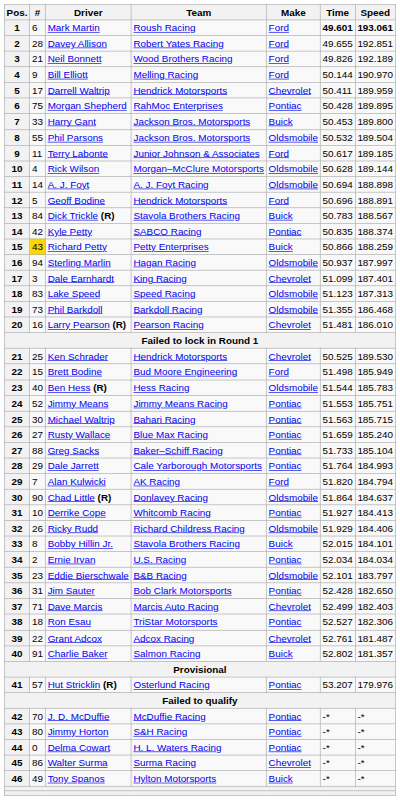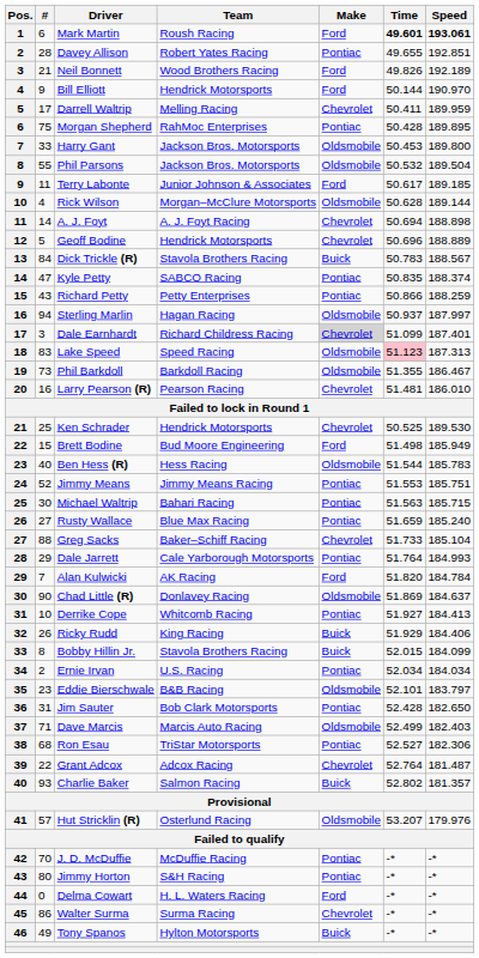 <table class="wikitable" style="font-size:95%">
 <tr>
 <th>Pos.</th>
 <th>#</th>
 <th>Driver</th>
 <th>Team</th>
 <th>Make</th>
 <th>Time</th>
 <th>Speed</th>
 </tr>
 <tr>
 <th>1</th>
 <td>6</td>
 <td><a href='#'>Mark Martin</a></td>
 <td><a href='#'>Roush Racing</a></td>
 <td><a href='#'>Ford</a></td>
 <td><strong>49.601</strong></td>
 <td><strong>193.061</strong></td>
 </tr>
 <tr>
 <th>2</th>
 <td>28</td>
 <td><a href='#'>Davey Allison</a></td>
 <td><a href='#'>Robert Yates Racing</a></td>
-<td><a href='#'>Ford</a></td>
+<td><a href='#'>Pontiac</a></td>
 <td>49.655</td>
 <td>192.851</td>
 </tr>
 <tr>
 <th>3</th>
 <td>21</td>
 <td><a href='#'>Neil Bonnett</a></td>
 <td><a href='#'>Wood Brothers Racing</a></td>
 <td><a href='#'>Ford</a></td>
 <td>49.826</td>
 <td>192.189</td>
 </tr>
 <tr>
 <th>4</th>
 <td>9</td>
 <td><a href='#'>Bill Elliott</a></td>
-<td><a href='#'>Melling Racing</a></td>
+<td><a href='#'>Hendrick Motorsports</a></td>
 <td><a href='#'>Ford</a></td>
 <td>50.144</td>
 <td>190.970</td>
 </tr>
 <tr>
 <th>5</th>
 <td>17</td>
 <td><a href='#'>Darrell Waltrip</a></td>
-<td><a href='#'>Hendrick Motorsports</a></td>
+<td><a href='#'>Melling Racing</a></td>
 <td><a href='#'>Chevrolet</a></td>
 <td>50.411</td>
 <td>189.959</td>
 </tr>
 <tr>
 <th>6</th>
 <td>75</td>
 <td><a href='#'>Morgan Shepherd</a></td>
 <td><a href='#'>RahMoc Enterprises</a></td>
 <td><a href='#'>Pontiac</a></td>
 <td>50.428</td>
 <td>189.895</td>
 </tr>
 <tr>
 <th>7</th>
 <td>33</td>
 <td><a href='#'>Harry Gant</a></td>
 <td><a href='#'>Jackson Bros. Motorsports</a></td>
-<td><a href='#'>Buick</a></td>
+<td><a href='#'>Oldsmobile</a></td>
 <td>50.453</td>
 <td>189.800</td>
 </tr>
 <tr>
 <th>8</th>
 <td>55</td>
 <td><a href='#'>Phil Parsons</a></td>
 <td><a href='#'>Jackson Bros. Motorsports</a></td>
 <td><a href='#'>Oldsmobile</a></td>
 <td>50.532</td>
 <td>189.504</td>
 </tr>
 <tr>
 <th>9</th>
 <td>11</td>
 <td><a href='#'>Terry Labonte</a></td>
 <td><a href='#'>Junior Johnson & Associates</a></td>
 <td><a href='#'>Ford</a></td>
 <td>50.617</td>
 <td>189.185</td>
 </tr>
 <tr>
 <th>10</th>
 <td>4</td>
 <td><a href='#'>Rick Wilson</a></td>
 <td><a href='#'>Morgan–McClure Motorsports</a></td>
 <td><a href='#'>Oldsmobile</a></td>
 <td>50.628</td>
 <td>189.144</td>
 </tr>
 <tr>
 <th>11</th>
 <td>14</td>
 <td><a href='#'>A. J. Foyt</a></td>
 <td><a href='#'>A. J. Foyt Racing</a></td>
-<td><a href='#'>Oldsmobile</a></td>
+<td><a href='#'>Chevrolet</a></td>
 <td>50.694</td>
 <td>188.898</td>
 </tr>
 <tr>
 <th>12</th>
 <td>5</td>
 <td><a href='#'>Geoff Bodine</a></td>
 <td><a href='#'>Hendrick Motorsports</a></td>
-<td><a href='#'>Ford</a></td>
+<td><a href='#'>Chevrolet</a></td>
 <td>50.696</td>
-<td>188.891</td>
+<td>188.889</td>
 </tr>
 <tr>
 <th>13</th>
 <td>84</td>
 <td><a href='#'>Dick Trickle</a> <strong>(R)</strong></td>
 <td><a href='#'>Stavola Brothers Racing</a></td>
 <td><a href='#'>Buick</a></td>
 <td>50.783</td>
 <td>188.567</td>
 </tr>
 <tr>
 <th>14</th>
-<td>42</td>
+<td>47</td>
 <td><a href='#'>Kyle Petty</a></td>
 <td><a href='#'>SABCO Racing</a></td>
 <td><a href='#'>Pontiac</a></td>
 <td>50.835</td>
 <td>188.374</td>
 </tr>
 <tr>
 <th>15</th>
-<td style="background: gold;">43</td>
+<td>43</td>
 <td><a href='#'>Richard Petty</a></td>
 <td><a href='#'>Petty Enterprises</a></td>
-<td><a href='#'>Buick</a></td>
+<td><a href='#'>Pontiac</a></td>
 <td>50.866</td>
 <td>188.259</td>
 </tr>
 <tr>
 <th>16</th>
 <td>94</td>
 <td><a href='#'>Sterling Marlin</a></td>
 <td><a href='#'>Hagan Racing</a></td>
 <td><a href='#'>Oldsmobile</a></td>
 <td>50.937</td>
 <td>187.997</td>
 </tr>
 <tr>
 <th>17</th>
 <td>3</td>
 <td><a href='#'>Dale Earnhardt</a></td>
-<td><a href='#'>King Racing</a></td>
-<td><a href='#'>Chevrolet</a></td>
+<td><a href='#'>Richard Childress Racing</a></td>
+<td style="background: lightgrey;"><a href='#'>Chevrolet</a></td>
 <td>51.099</td>
 <td>187.401</td>
 </tr>
 <tr>
 <th>18</th>
 <td>83</td>
 <td><a href='#'>Lake Speed</a></td>
 <td><a href='#'>Speed Racing</a></td>
 <td><a href='#'>Oldsmobile</a></td>
-<td>51.123</td>
+<td style="background: pink;">51.123</td>
 <td>187.313</td>
 </tr>
 <tr>
 <th>19</th>
 <td>73</td>
 <td><a href='#'>Phil Barkdoll</a></td>
 <td><a href='#'>Barkdoll Racing</a></td>
 <td><a href='#'>Oldsmobile</a></td>
 <td>51.355</td>
-<td>186.468</td>
+<td>186.467</td>
 </tr>
 <tr>
 <th>20</th>
 <td>16</td>
 <td><a href='#'>Larry Pearson</a> <strong>(R)</strong></td>
 <td><a href='#'>Pearson Racing</a></td>
 <td><a href='#'>Chevrolet</a></td>
 <td>51.481</td>
 <td>186.010</td>
 </tr>
 <tr>
 <th colspan="7">Failed to lock in Round 1</th>
 </tr>
 <tr>
 <th>21</th>
 <td>25</td>
 <td><a href='#'>Ken Schrader</a></td>
 <td><a href='#'>Hendrick Motorsports</a></td>
 <td><a href='#'>Chevrolet</a></td>
 <td>50.525</td>
 <td>189.530</td>
 </tr>
 <tr>
 <th>22</th>
 <td>15</td>
 <td><a href='#'>Brett Bodine</a></td>
 <td><a href='#'>Bud Moore Engineering</a></td>
 <td><a href='#'>Ford</a></td>
 <td>51.498</td>
 <td>185.949</td>
 </tr>
 <tr>
 <th>23</th>
 <td>40</td>
 <td><a href='#'>Ben Hess</a> <strong>(R)</strong></td>
 <td><a href='#'>Hess Racing</a></td>
 <td><a href='#'>Oldsmobile</a></td>
 <td>51.544</td>
 <td>185.783</td>
 </tr>
 <tr>
 <th>24</th>
 <td>52</td>
 <td><a href='#'>Jimmy Means</a></td>
 <td><a href='#'>Jimmy Means Racing</a></td>
 <td><a href='#'>Pontiac</a></td>
 <td>51.553</td>
 <td>185.751</td>
 </tr>
 <tr>
 <th>25</th>
 <td>30</td>
 <td><a href='#'>Michael Waltrip</a></td>
 <td><a href='#'>Bahari Racing</a></td>
 <td><a href='#'>Pontiac</a></td>
 <td>51.563</td>
 <td>185.715</td>
 </tr>
 <tr>
 <th>26</th>
 <td>27</td>
 <td><a href='#'>Rusty Wallace</a></td>
 <td><a href='#'>Blue Max Racing</a></td>
 <td><a href='#'>Pontiac</a></td>
 <td>51.659</td>
 <td>185.240</td>
 </tr>
 <tr>
 <th>27</th>
 <td>88</td>
 <td><a href='#'>Greg Sacks</a></td>
 <td><a href='#'>Baker–Schiff Racing</a></td>
-<td><a href='#'>Pontiac</a></td>
+<td><a href='#'>Chevrolet</a></td>
 <td>51.733</td>
 <td>185.104</td>
 </tr>
 <tr>
 <th>28</th>
 <td>29</td>
 <td><a href='#'>Dale Jarrett</a></td>
 <td><a href='#'>Cale Yarborough Motorsports</a></td>
 <td><a href='#'>Pontiac</a></td>
 <td>51.764</td>
 <td>184.993</td>
 </tr>
 <tr>
 <th>29</th>
 <td>7</td>
 <td><a href='#'>Alan Kulwicki</a></td>
 <td><a href='#'>AK Racing</a></td>
 <td><a href='#'>Ford</a></td>
 <td>51.820</td>
-<td>184.794</td>
+<td>184.784</td>
 </tr>
 <tr>
 <th>30</th>
 <td>90</td>
 <td><a href='#'>Chad Little</a> <strong>(R)</strong></td>
 <td><a href='#'>Donlavey Racing</a></td>
 <td><a href='#'>Oldsmobile</a></td>
-<td>51.864</td>
+<td>51.869</td>
 <td>184.637</td>
 </tr>
 <tr>
 <th>31</th>
 <td>10</td>
 <td><a href='#'>Derrike Cope</a></td>
 <td><a href='#'>Whitcomb Racing</a></td>
 <td><a href='#'>Pontiac</a></td>
 <td>51.927</td>
 <td>184.413</td>
 </tr>
 <tr>
 <th>32</th>
 <td>26</td>
 <td><a href='#'>Ricky Rudd</a></td>
-<td><a href='#'>Richard Childress Racing</a></td>
-<td><a href='#'>Oldsmobile</a></td>
+<td><a href='#'>King Racing</a></td>
+<td><a href='#'>Buick</a></td>
 <td>51.929</td>
 <td>184.406</td>
 </tr>
 <tr>
 <th>33</th>
 <td>8</td>
 <td><a href='#'>Bobby Hillin Jr.</a></td>
 <td><a href='#'>Stavola Brothers Racing</a></td>
 <td><a href='#'>Buick</a></td>
 <td>52.015</td>
-<td>184.101</td>
+<td>184.099</td>
 </tr>
 <tr>
 <th>34</th>
 <td>2</td>
 <td><a href='#'>Ernie Irvan</a></td>
 <td><a href='#'>U.S. Racing</a></td>
 <td><a href='#'>Pontiac</a></td>
 <td>52.034</td>
 <td>184.034</td>
 </tr>
 <tr>
 <th>35</th>
 <td>23</td>
 <td><a href='#'>Eddie Bierschwale</a></td>
 <td><a href='#'>B&B Racing</a></td>
 <td><a href='#'>Oldsmobile</a></td>
 <td>52.101</td>
 <td>183.797</td>
 </tr>
 <tr>
 <th>36</th>
 <td>31</td>
 <td><a href='#'>Jim Sauter</a></td>
 <td><a href='#'>Bob Clark Motorsports</a></td>
 <td><a href='#'>Pontiac</a></td>
 <td>52.428</td>
 <td>182.650</td>
 </tr>
 <tr>
 <th>37</th>
 <td>71</td>
 <td><a href='#'>Dave Marcis</a></td>
 <td><a href='#'>Marcis Auto Racing</a></td>
-<td><a href='#'>Chevrolet</a></td>
+<td><a href='#'>Oldsmobile</a></td>
 <td>52.499</td>
 <td>182.403</td>
 </tr>
 <tr>
 <th>38</th>
-<td>18</td>
+<td>68</td>
 <td><a href='#'>Ron Esau</a></td>
 <td><a href='#'>TriStar Motorsports</a></td>
 <td><a href='#'>Pontiac</a></td>
 <td>52.527</td>
 <td>182.306</td>
 </tr>
 <tr>
 <th>39</th>
 <td>22</td>
 <td><a href='#'>Grant Adcox</a></td>
 <td><a href='#'>Adcox Racing</a></td>
 <td><a href='#'>Chevrolet</a></td>
-<td>52.761</td>
+<td>52.764</td>
 <td>181.487</td>
 </tr>
 <tr>
 <th>40</th>
-<td>91</td>
+<td>93</td>
 <td><a href='#'>Charlie Baker</a></td>
 <td><a href='#'>Salmon Racing</a></td>
 <td><a href='#'>Buick</a></td>
 <td>52.802</td>
 <td>181.357</td>
 </tr>
 <tr>
 <th colspan="7">Provisional</th>
 </tr>
 <tr>
 <th>41</th>
 <td>57</td>
 <td><a href='#'>Hut Stricklin</a> <strong>(R)</strong></td>
 <td><a href='#'>Osterlund Racing</a></td>
-<td><a href='#'>Pontiac</a></td>
+<td><a href='#'>Oldsmobile</a></td>
 <td>53.207</td>
 <td>179.976</td>
 </tr>
 <tr>
 <th colspan="7">Failed to qualify</th>
 </tr>
 <tr>
 <th>42</th>
 <td>70</td>
 <td><a href='#'>J. D. McDuffie</a></td>
 <td><a href='#'>McDuffie Racing</a></td>
 <td><a href='#'>Pontiac</a></td>
 <td>-*</td>
 <td>-*</td>
 </tr>
 <tr>
 <th>43</th>
 <td>80</td>
 <td><a href='#'>Jimmy Horton</a></td>
 <td><a href='#'>S&H Racing</a></td>
 <td><a href='#'>Pontiac</a></td>
 <td>-*</td>
 <td>-*</td>
 </tr>
 <tr>
 <th>44</th>
 <td>0</td>
 <td><a href='#'>Delma Cowart</a></td>
 <td><a href='#'>H. L. Waters Racing</a></td>
-<td><a href='#'>Pontiac</a></td>
+<td><a href='#'>Ford</a></td>
 <td>-*</td>
 <td>-*</td>
 </tr>
 <tr>
 <th>45</th>
 <td>86</td>
 <td><a href='#'>Walter Surma</a></td>
 <td><a href='#'>Surma Racing</a></td>
 <td><a href='#'>Chevrolet</a></td>
 <td>-*</td>
 <td>-*</td>
 </tr>
 <tr>
 <th>46</th>
 <td>49</td>
 <td><a href='#'>Tony Spanos</a></td>
 <td><a href='#'>Hylton Motorsports</a></td>
 <td><a href='#'>Buick</a></td>
 <td>-*</td>
 <td>-*</td>
 </tr>
 <tr>
 <th colspan="7"></th>
 </tr>
 <tr>
 <th colspan="7"></th>
 </tr>
 </table>
